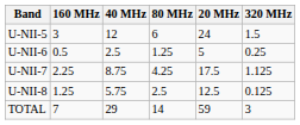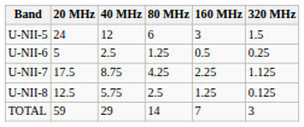 <table class="wikitable sticky-header">
 <tr>
 <th>Band</th>
-<th>160 MHz</th>
+<th>20 MHz</th>
 <th>40 MHz</th>
 <th>80 MHz</th>
-<th>20 MHz</th>
+<th>160 MHz</th>
 <th>320 MHz</th>
 </tr>
 <tr>
 <td>U-NII-5</td>
-<td>3</td>
+<td>24</td>
 <td>12</td>
 <td>6</td>
-<td>24</td>
+<td>3</td>
 <td>1.5</td>
 </tr>
 <tr>
 <td>U-NII-6</td>
-<td>0.5</td>
+<td>5</td>
 <td>2.5</td>
 <td>1.25</td>
-<td>5</td>
+<td>0.5</td>
 <td>0.25</td>
 </tr>
 <tr>
 <td>U-NII-7</td>
-<td>2.25</td>
+<td>17.5</td>
 <td>8.75</td>
 <td>4.25</td>
-<td>17.5</td>
+<td>2.25</td>
 <td>1.125</td>
 </tr>
 <tr>
 <td>U-NII-8</td>
-<td>1.25</td>
+<td>12.5</td>
 <td>5.75</td>
 <td>2.5</td>
-<td>12.5</td>
+<td>1.25</td>
 <td>0.125</td>
 </tr>
 <tr>
 <td>TOTAL</td>
-<td>7</td>
+<td>59</td>
 <td>29</td>
 <td>14</td>
-<td>59</td>
+<td>7</td>
 <td>3</td>
 </tr>
 </table>
